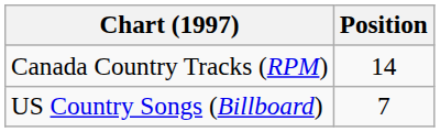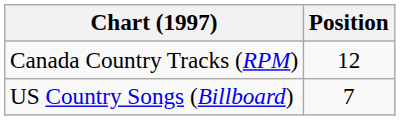 <table class="wikitable sortable">
 <tr>
 <th scope="col">Chart (1997)</th>
 <th scope="col">Position</th>
 </tr>
 <tr>
 <td>Canada Country Tracks (<em><a href='#'>RPM</a></em>)</td>
-<td align="center">14</td>
+<td align="center">12</td>
 </tr>
 <tr>
 <td>US <a href='#'>Country Songs</a> (<em><a href='#'>Billboard</a></em>)</td>
 <td align="center">7</td>
 </tr>
 </table>
